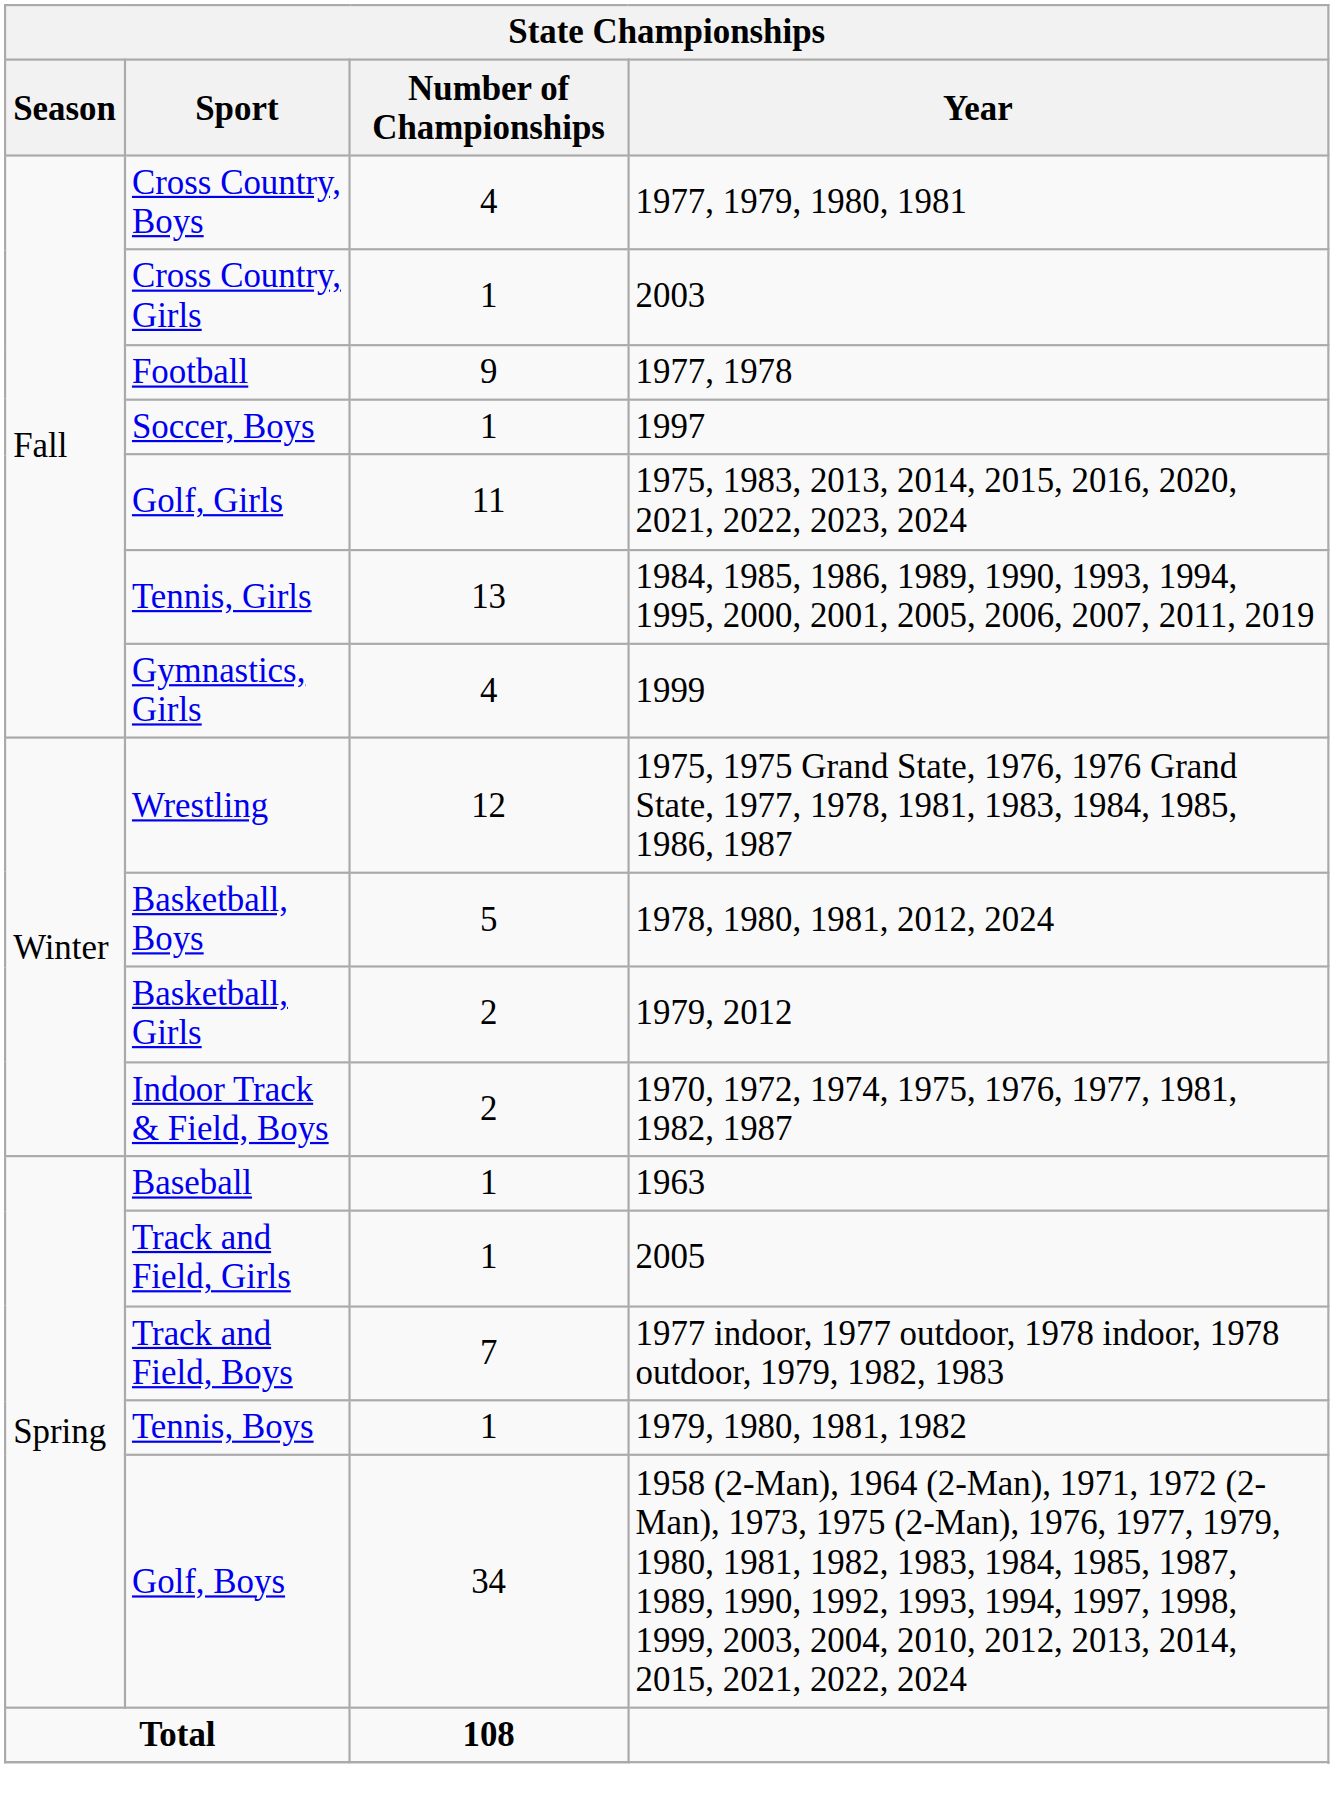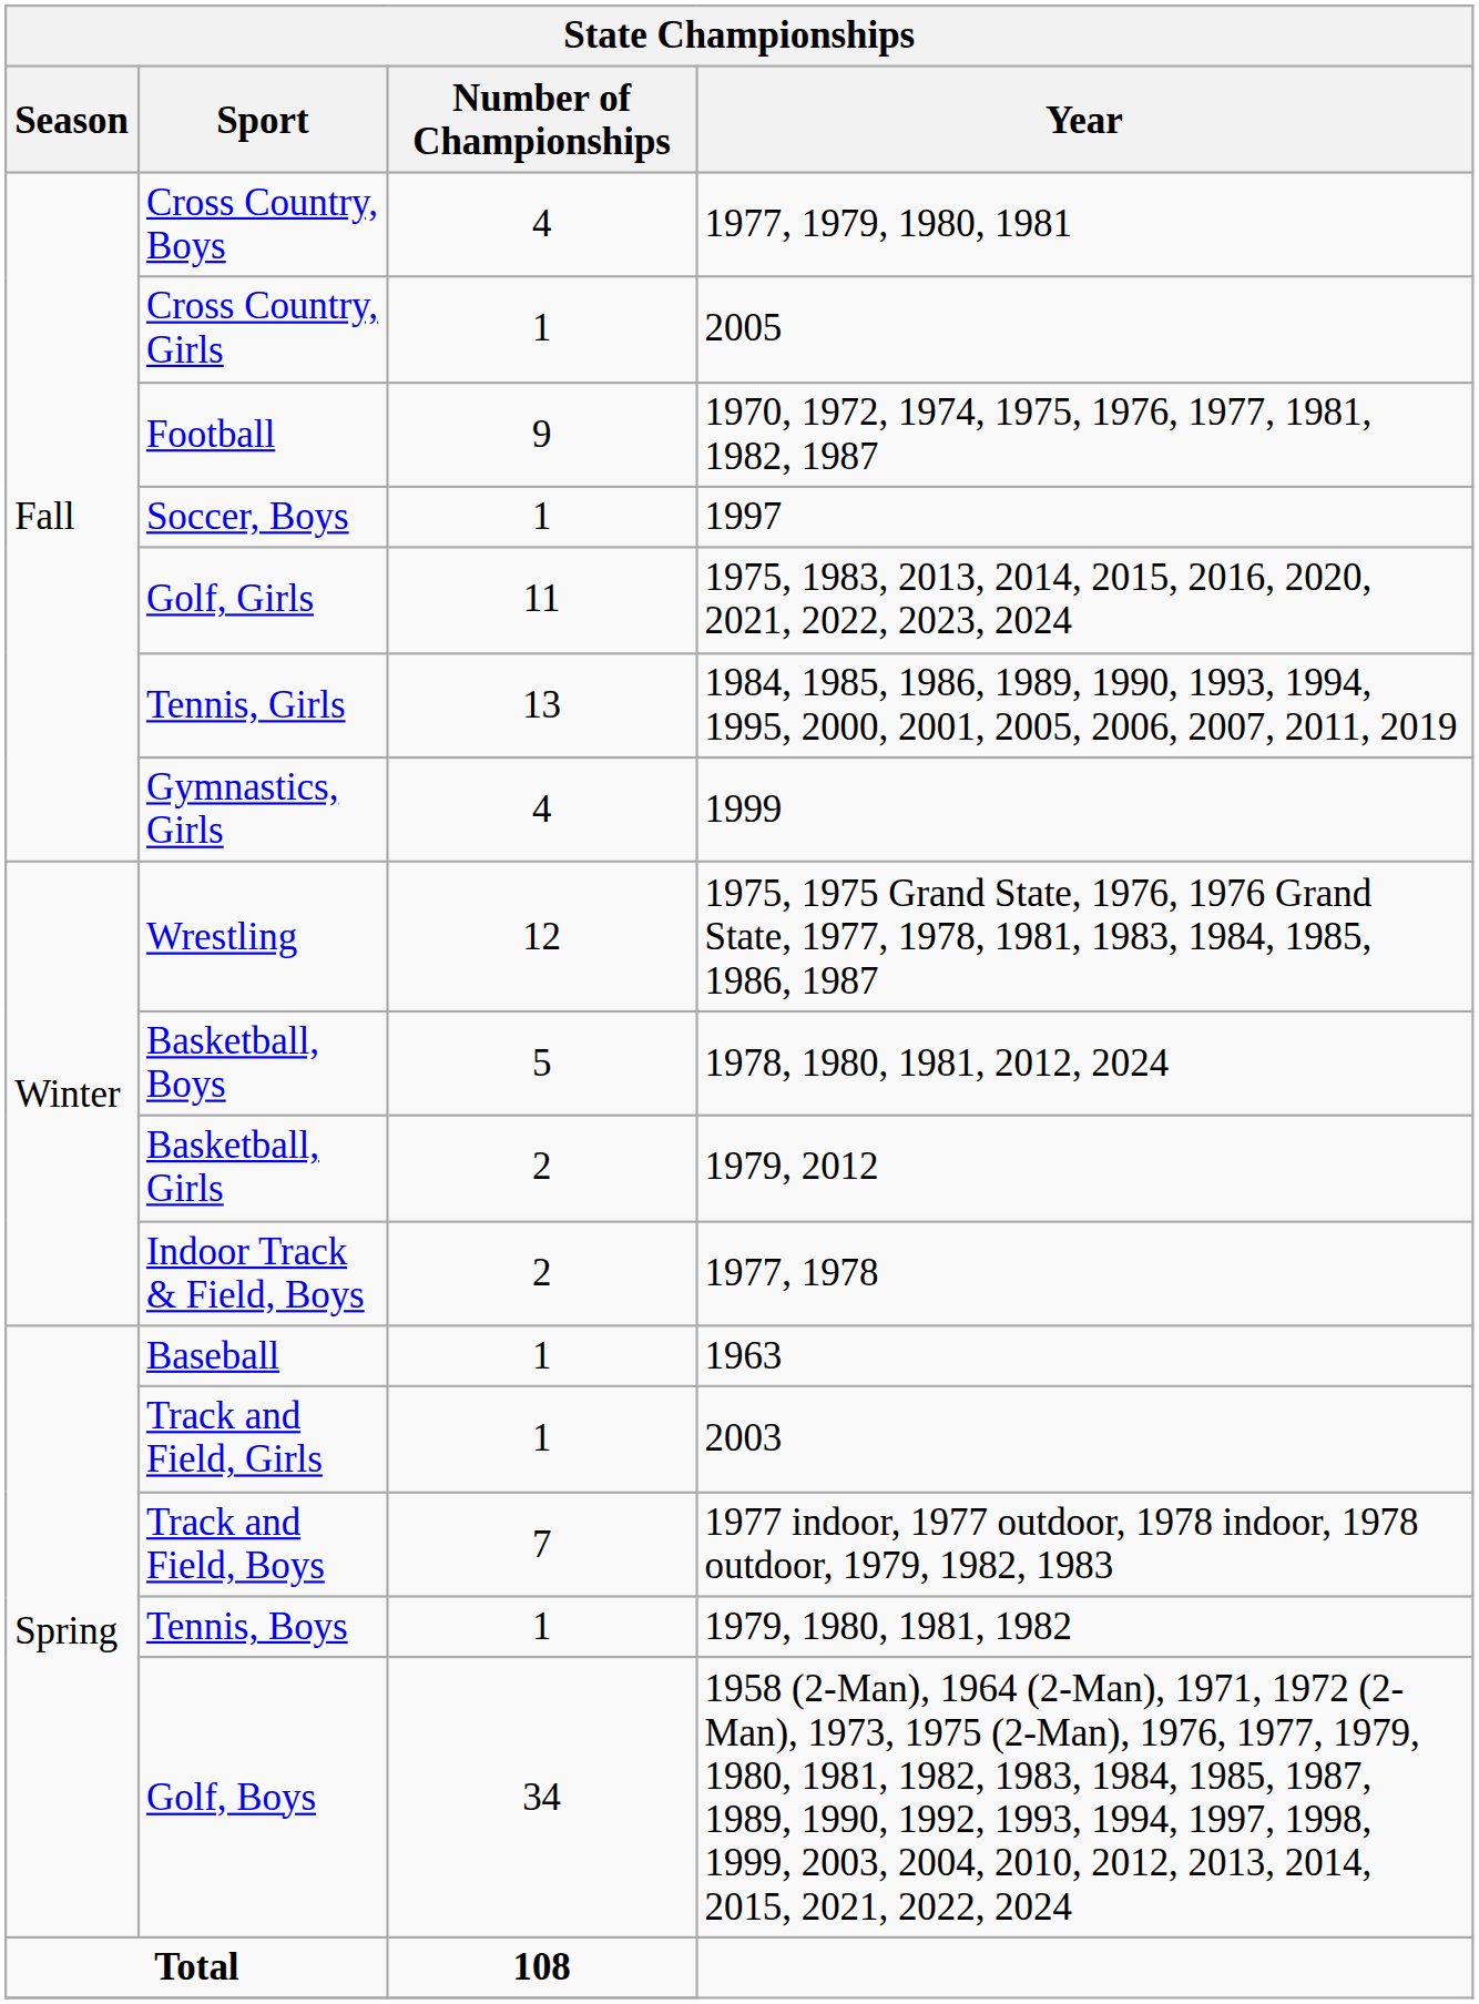 <table class="wikitable">
 <tr>
 <th colspan="4">State Championships</th>
 </tr>
 <tr>
 <th>Season</th>
 <th>Sport</th>
 <th>Number of Championships</th>
 <th>Year</th>
 </tr>
 <tr>
 <td rowspan="7">Fall</td>
 <td><a href='#'>Cross Country, Boys</a></td>
 <td align="center">4</td>
 <td>1977, 1979, 1980, 1981</td>
 </tr>
 <tr>
 <td><a href='#'>Cross Country, Girls</a></td>
 <td align="center">1</td>
-<td>2003</td>
+<td>2005</td>
 </tr>
 <tr>
 <td><a href='#'>Football</a></td>
 <td align="center">9</td>
-<td>1977, 1978</td>
+<td>1970, 1972, 1974, 1975, 1976, 1977, 1981, 1982, 1987</td>
 </tr>
 <tr>
 <td><a href='#'>Soccer, Boys</a></td>
 <td align="center">1</td>
 <td>1997</td>
 </tr>
 <tr>
 <td><a href='#'>Golf, Girls</a></td>
 <td align="center">11</td>
 <td>1975, 1983, 2013, 2014, 2015, 2016, 2020, 2021, 2022, 2023, 2024</td>
 </tr>
 <tr>
 <td><a href='#'>Tennis, Girls</a></td>
 <td align="center">13</td>
 <td>1984, 1985, 1986, 1989, 1990, 1993, 1994, 1995, 2000, 2001, 2005, 2006, 2007, 2011, 2019</td>
 </tr>
 <tr>
 <td><a href='#'>Gymnastics, Girls</a></td>
 <td align="center">4</td>
 <td>1999</td>
 </tr>
 <tr>
 <td rowspan="4">Winter</td>
 <td><a href='#'>Wrestling</a></td>
 <td align="center">12</td>
 <td>1975, 1975 Grand State, 1976, 1976 Grand State, 1977, 1978, 1981, 1983, 1984, 1985, 1986, 1987</td>
 </tr>
 <tr>
 <td><a href='#'>Basketball, Boys</a></td>
 <td align="center">5</td>
 <td>1978, 1980, 1981, 2012, 2024</td>
 </tr>
 <tr>
 <td><a href='#'>Basketball, Girls</a></td>
 <td align="center">2</td>
 <td>1979, 2012</td>
 </tr>
 <tr>
 <td><a href='#'>Indoor Track & Field, Boys</a></td>
 <td align="center">2</td>
-<td>1970, 1972, 1974, 1975, 1976, 1977, 1981, 1982, 1987</td>
+<td>1977, 1978</td>
 </tr>
 <tr>
 <td rowspan="5">Spring</td>
 <td><a href='#'>Baseball</a></td>
 <td align="center">1</td>
 <td>1963</td>
 </tr>
 <tr>
 <td><a href='#'>Track and Field, Girls</a></td>
 <td align="center">1</td>
-<td>2005</td>
+<td>2003</td>
 </tr>
 <tr>
 <td><a href='#'>Track and Field, Boys</a></td>
 <td align="center">7</td>
 <td>1977 indoor, 1977 outdoor, 1978 indoor, 1978 outdoor, 1979, 1982, 1983</td>
 </tr>
 <tr>
 <td><a href='#'>Tennis, Boys</a></td>
 <td align="center">1</td>
 <td>1979, 1980, 1981, 1982</td>
 </tr>
 <tr>
 <td><a href='#'>Golf, Boys</a></td>
 <td align="center">34</td>
 <td>1958 (2-Man), 1964 (2-Man), 1971, 1972 (2-Man), 1973, 1975 (2-Man), 1976, 1977, 1979, 1980, 1981, 1982, 1983, 1984, 1985, 1987, 1989, 1990, 1992, 1993, 1994, 1997, 1998, 1999, 2003, 2004, 2010, 2012, 2013, 2014, 2015, 2021, 2022, 2024</td>
 </tr>
 <tr>
 <td rowspan="1" align="center" colspan="2"><strong>Total</strong></td>
 <td align="center"><strong>108</strong></td>
 </tr>
 <tr>
 </tr>
 </table>
